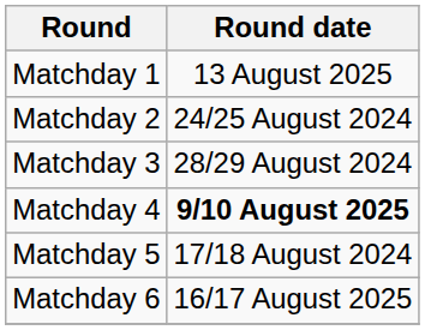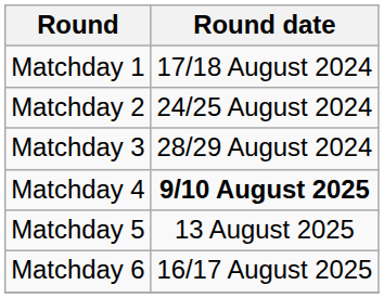 <table class="wikitable" style="text-align:center">
 <tr>
 <th>Round</th>
 <th>Round date</th>
 </tr>
 <tr>
 <td>Matchday 1</td>
-<td>13 August 2025</td>
+<td>17/18 August 2024</td>
 </tr>
 <tr>
 <td>Matchday 2</td>
 <td>24/25 August 2024</td>
 </tr>
 <tr>
 <td>Matchday 3</td>
 <td>28/29 August 2024</td>
 </tr>
 <tr>
 <td>Matchday 4</td>
 <td><strong>9/10 August 2025</strong></td>
 </tr>
 <tr>
 <td>Matchday 5</td>
-<td>17/18 August 2024</td>
+<td>13 August 2025</td>
 </tr>
 <tr>
 <td>Matchday 6</td>
 <td>16/17 August 2025</td>
 </tr>
 <tr>
 </tr>
 </table>
